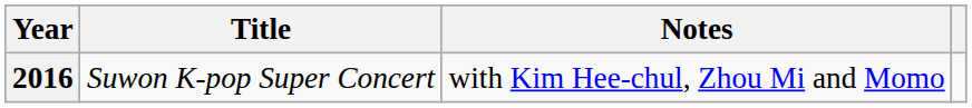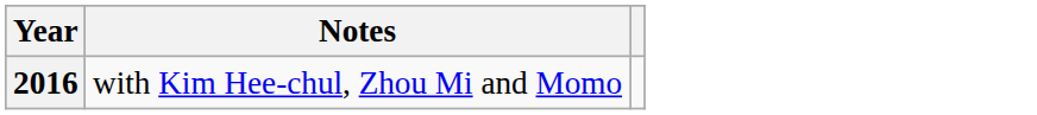 <table class="wikitable plainrowheaders">
 <tr>
 <th scope="col">Year</th>
-<th scope="col">Title</th>
 <th scope="col">Notes</th>
 <th scope="col"></th>
 </tr>
 <tr>
 <th scope="row">2016</th>
-<td><em>Suwon K-pop Super Concert</em></td>
 <td>with <a href='#'>Kim Hee-chul</a>, <a href='#'>Zhou Mi</a> and <a href='#'>Momo</a></td>
 <td style="text-align:center"></td>
 </tr>
 </table>
